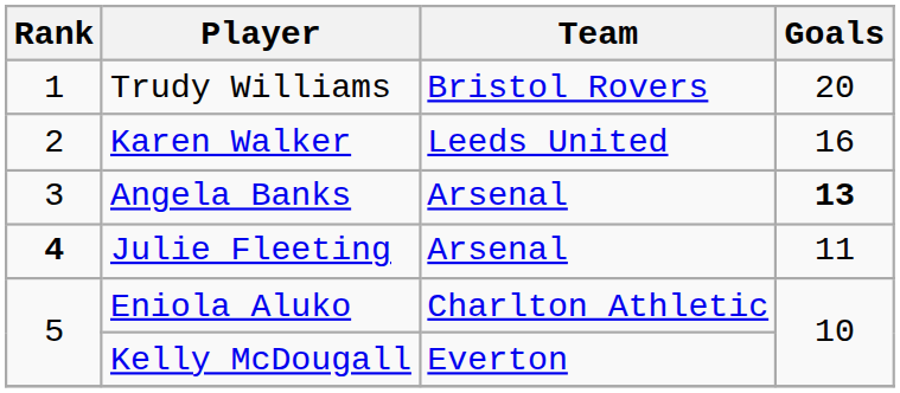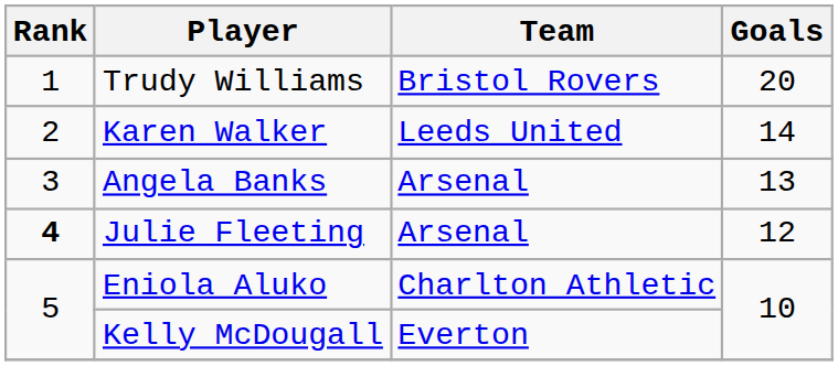 <table class="wikitable" style="text-align:center">
 <tr>
 <th>Rank</th>
 <th>Player</th>
 <th>Team</th>
 <th>Goals</th>
 </tr>
 <tr>
 <td>1</td>
 <td align="left"> Trudy Williams</td>
 <td align="left"> <a href='#'>Bristol Rovers</a></td>
 <td>20</td>
 </tr>
 <tr>
 <td>2</td>
 <td align="left"> <a href='#'>Karen Walker</a></td>
 <td align="left"> <a href='#'>Leeds United</a></td>
-<td>16</td>
+<td>14</td>
 </tr>
 <tr>
 <td>3</td>
 <td align="left"> <a href='#'>Angela Banks</a></td>
 <td align="left"> <a href='#'>Arsenal</a></td>
-<td><strong>13</strong></td>
+<td>13</td>
 </tr>
 <tr>
 <td><strong>4</strong></td>
 <td align="left"> <a href='#'>Julie Fleeting</a></td>
 <td align="left"> <a href='#'>Arsenal</a></td>
-<td>11</td>
+<td>12</td>
 </tr>
 <tr>
 <td rowspan="2">5</td>
 <td align="left"> <a href='#'>Eniola Aluko</a></td>
 <td align="left"> <a href='#'>Charlton Athletic</a></td>
 <td rowspan="2">10</td>
 </tr>
 <tr>
 <td align="left"> <a href='#'>Kelly McDougall</a></td>
 <td align="left"> <a href='#'>Everton</a></td>
 </tr>
 <tr>
 </tr>
 </table>
